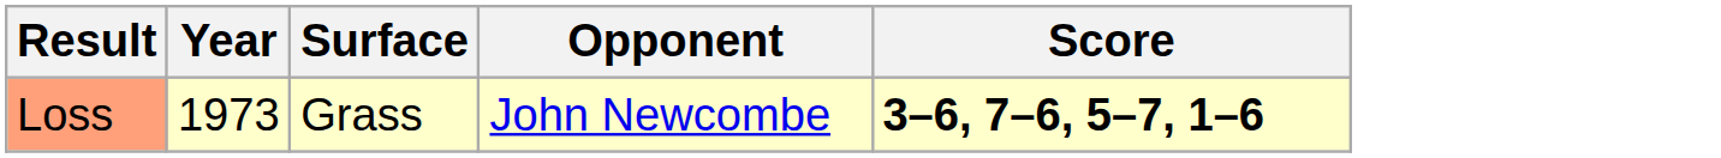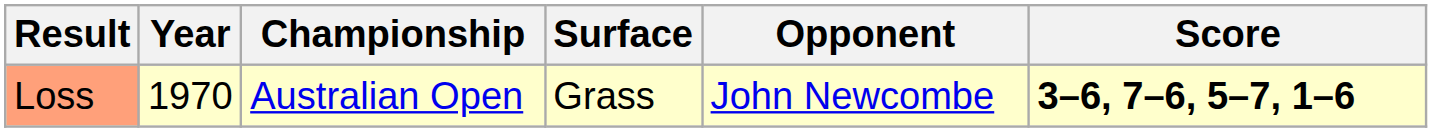 <table class='sortable wikitable'>
 <tr>
 <th style="width:40px">Result</th>
 <th style="width:30px">Year</th>
+<th style="width:120px">Championship</th>
 <th style="width:50px">Surface</th>
 <th style="width:130px">Opponent</th>
 <th style="width:160px" class="unsortable">Score</th>
 </tr>
 <tr style="background:#ffc;">
 <td style="background:#ffa07a;">Loss</td>
-<td>1973</td>
+<td>1970</td>
+<td><a href='#'>Australian Open</a></td>
 <td>Grass</td>
 <td> <a href='#'>John Newcombe</a></td>
 <td><strong>3–6, 7–6, 5–7, 1–6</strong></td>
 </tr>
 </table>
